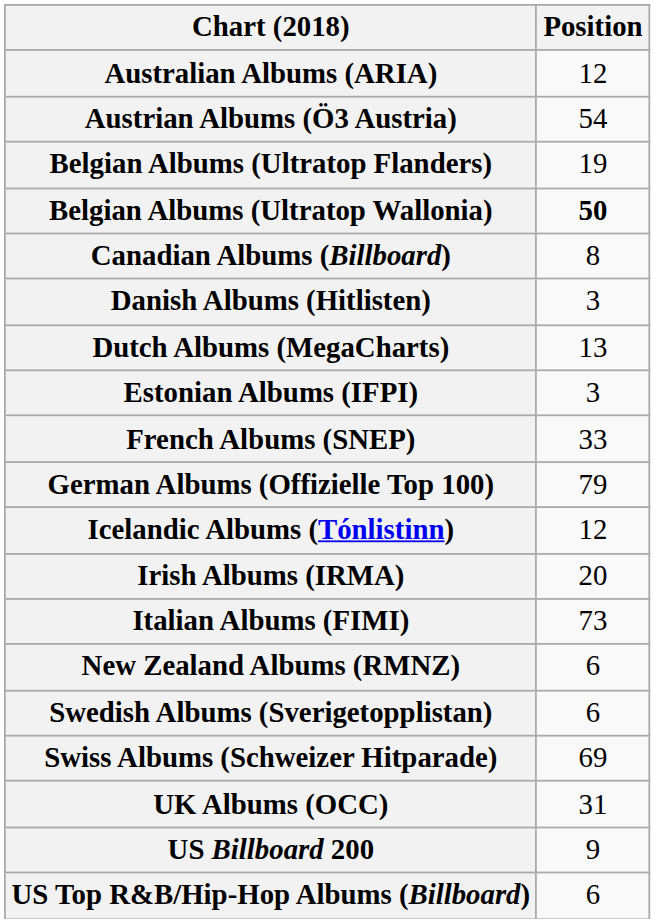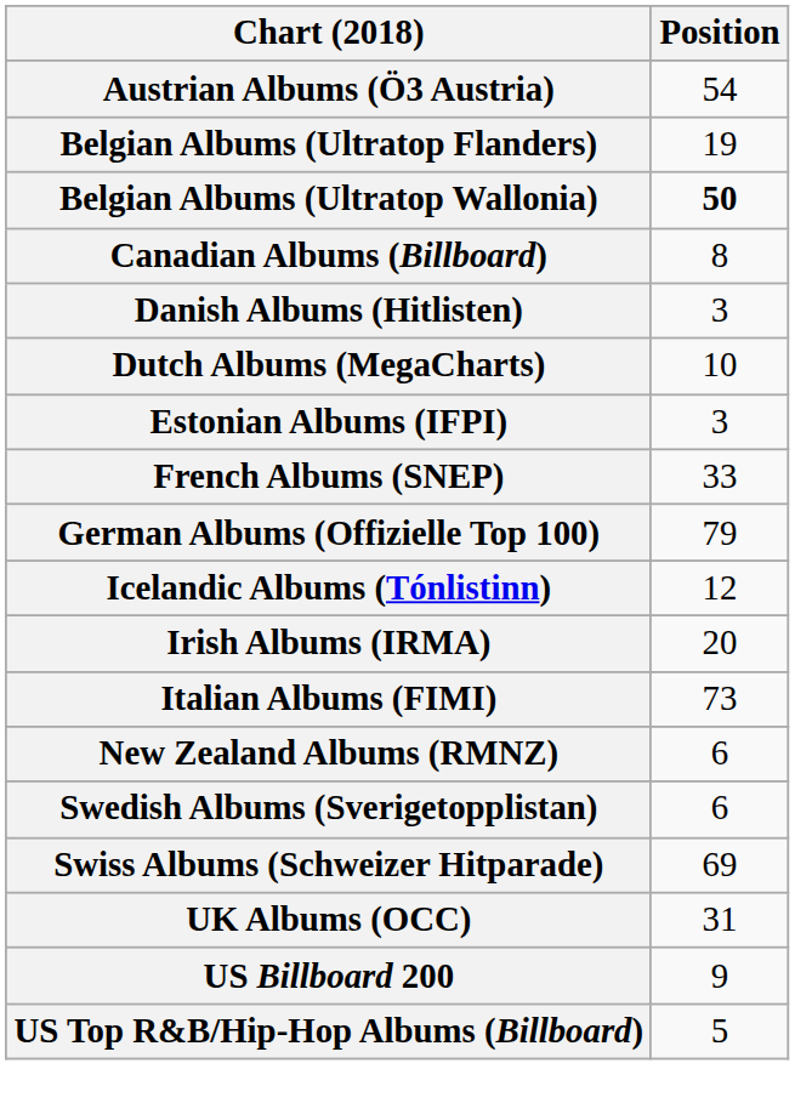 <table class="wikitable sortable plainrowheaders" style="text-align:center">
 <tr>
 <th scope="col">Chart (2018)</th>
 <th scope="col">Position</th>
-</tr>
-<tr>
-<th scope="row">Australian Albums (ARIA)</th>
-<td>12</td>
 </tr>
 <tr>
 <th scope="row">Austrian Albums (Ö3 Austria)</th>
 <td>54</td>
 </tr>
 <tr>
 <th scope="row">Belgian Albums (Ultratop Flanders)</th>
 <td>19</td>
 </tr>
 <tr>
 <th scope="row">Belgian Albums (Ultratop Wallonia)</th>
 <td><strong>50</strong></td>
 </tr>
 <tr>
 <th scope="row">Canadian Albums (<em>Billboard</em>)</th>
 <td>8</td>
 </tr>
 <tr>
 <th scope="row">Danish Albums (Hitlisten)</th>
 <td>3</td>
 </tr>
 <tr>
 <th scope="row">Dutch Albums (MegaCharts)</th>
-<td>13</td>
+<td>10</td>
 </tr>
 <tr>
 <th scope="row">Estonian Albums (IFPI)</th>
 <td>3</td>
 </tr>
 <tr>
 <th scope="row">French Albums (SNEP)</th>
 <td>33</td>
 </tr>
 <tr>
 <th scope="row">German Albums (Offizielle Top 100)</th>
 <td>79</td>
 </tr>
 <tr>
 <th scope="row">Icelandic Albums (<a href='#'>Tónlistinn</a>)</th>
 <td>12</td>
 </tr>
 <tr>
 <th scope="row">Irish Albums (IRMA)</th>
 <td>20</td>
 </tr>
 <tr>
 <th scope="row">Italian Albums (FIMI)</th>
 <td>73</td>
 </tr>
 <tr>
 <th scope="row">New Zealand Albums (RMNZ)</th>
 <td>6</td>
 </tr>
 <tr>
 <th scope="row">Swedish Albums (Sverigetopplistan)</th>
 <td>6</td>
 </tr>
 <tr>
 <th scope="row">Swiss Albums (Schweizer Hitparade)</th>
 <td>69</td>
 </tr>
 <tr>
 <th scope="row">UK Albums (OCC)</th>
 <td>31</td>
 </tr>
 <tr>
 <th scope="row">US <em>Billboard</em> 200</th>
 <td>9</td>
 </tr>
 <tr>
 <th scope="row">US Top R&B/Hip-Hop Albums (<em>Billboard</em>)</th>
-<td>6</td>
+<td>5</td>
 </tr>
 </table>
